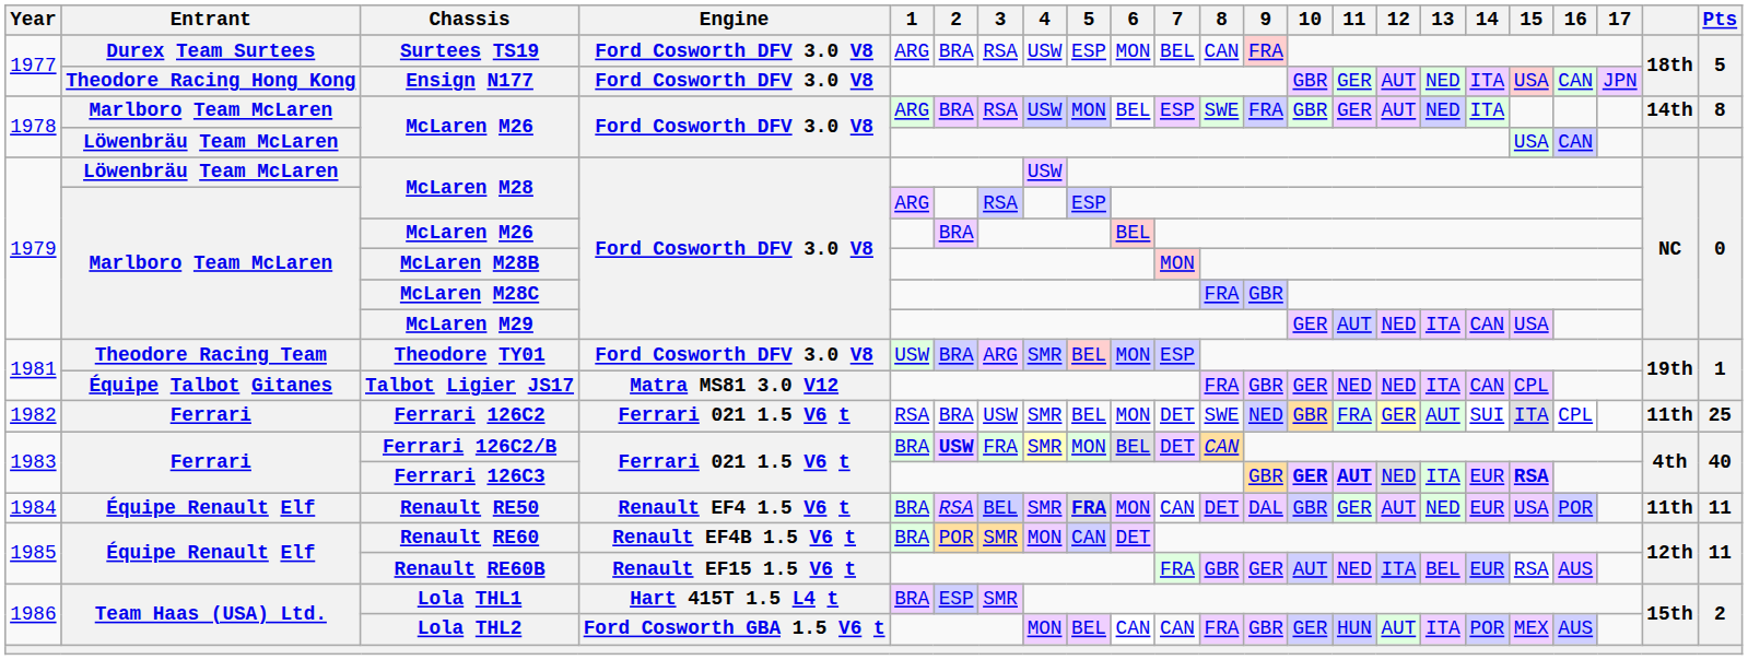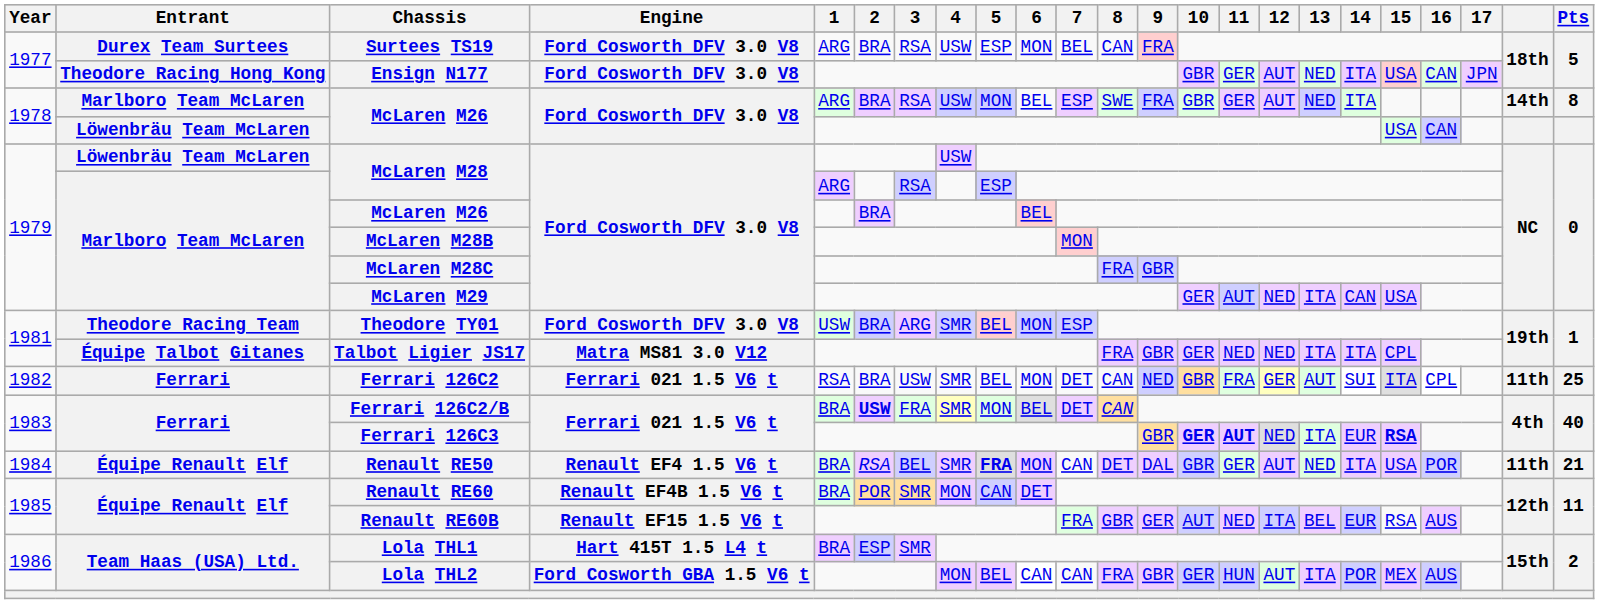 <table class="wikitable" style="text-align:center; font-size:85%">
 <tr>
 <th>Year</th>
 <th>Entrant</th>
 <th>Chassis</th>
 <th>Engine</th>
 <th>1</th>
 <th>2</th>
 <th>3</th>
 <th>4</th>
 <th>5</th>
 <th>6</th>
 <th>7</th>
 <th>8</th>
 <th>9</th>
 <th>10</th>
 <th>11</th>
 <th>12</th>
 <th>13</th>
 <th>14</th>
 <th>15</th>
 <th>16</th>
 <th>17</th>
 <th></th>
 <th><a href='#'>Pts</a></th>
 </tr>
 <tr>
 <td rowspan=2><a href='#'>1977</a></td>
 <th nowrap><a href='#'>Durex</a> <a href='#'>Team Surtees</a></th>
 <th nowrap><a href='#'>Surtees</a> <a href='#'>TS19</a></th>
 <th nowrap><a href='#'>Ford Cosworth DFV</a> 3.0 <a href='#'>V8</a></th>
 <td><a href='#'>ARG</a></td>
 <td><a href='#'>BRA</a></td>
 <td><a href='#'>RSA</a></td>
 <td><a href='#'>USW</a></td>
 <td><a href='#'>ESP</a></td>
 <td><a href='#'>MON</a></td>
 <td><a href='#'>BEL</a></td>
 <td><a href='#'>CAN</a></td>
 <td style="background:#FFCFCF;"><a href='#'>FRA</a><br></td>
 <td colspan=8></td>
 <th rowspan=2>18th</th>
 <th rowspan=2>5</th>
 </tr>
 <tr>
 <th nowrap><a href='#'>Theodore Racing Hong Kong</a></th>
 <th nowrap><a href='#'>Ensign</a> <a href='#'>N177</a></th>
 <th nowrap><a href='#'>Ford Cosworth DFV</a> 3.0 <a href='#'>V8</a></th>
 <td colspan=9></td>
 <td style="background:#EFCFFF;"><a href='#'>GBR</a><br></td>
 <td style="background:#DFFFDF;"><a href='#'>GER</a><br></td>
 <td style="background:#EFCFFF;"><a href='#'>AUT</a><br></td>
 <td style="background:#DFFFDF;"><a href='#'>NED</a><br></td>
 <td style="background:#EFCFFF;"><a href='#'>ITA</a><br></td>
 <td style="background:#FFCFCF;"><a href='#'>USA</a><br></td>
 <td style="background:#DFFFDF;"><a href='#'>CAN</a><br></td>
 <td style="background:#EFCFFF;"><a href='#'>JPN</a><br></td>
 </tr>
 <tr>
 <td rowspan="2"><a href='#'>1978</a></td>
 <th nowrap><a href='#'>Marlboro</a> <a href='#'>Team McLaren</a></th>
 <th rowspan="2" nowrap=""><a href='#'>McLaren</a> <a href='#'>M26</a></th>
 <th rowspan="2" nowrap=""><a href='#'>Ford Cosworth DFV</a> 3.0 <a href='#'>V8</a></th>
 <td style="background:#DFFFDF;"><a href='#'>ARG</a><br></td>
 <td style="background:#EFCFFF;"><a href='#'>BRA</a><br></td>
 <td style="background:#EFCFFF;"><a href='#'>RSA</a><br></td>
 <td style="background:#CFCFFF;"><a href='#'>USW</a><br></td>
 <td style="background:#CFCFFF;"><a href='#'>MON</a><br></td>
 <td><a href='#'>BEL</a></td>
 <td style="background:#EFCFFF;"><a href='#'>ESP</a><br></td>
 <td style="background:#DFFFDF;"><a href='#'>SWE</a><br></td>
 <td style="background:#CFCFFF;"><a href='#'>FRA</a><br></td>
 <td style="background:#DFFFDF;"><a href='#'>GBR</a><br></td>
 <td style="background:#EFCFFF;"><a href='#'>GER</a><br></td>
 <td style="background:#EFCFFF;"><a href='#'>AUT</a><br></td>
 <td style="background:#CFCFFF;"><a href='#'>NED</a><br></td>
 <td style="background:#DFFFDF;"><a href='#'>ITA</a><br></td>
 <td></td>
 <td></td>
 <td></td>
 <th>14th</th>
 <th>8</th>
 </tr>
 <tr>
 <th><a href='#'>Löwenbräu</a> <a href='#'>Team McLaren</a></th>
 <td colspan="14"></td>
 <td style="background:#DFFFDF;"><a href='#'>USA</a><br></td>
 <td style="background:#CFCFFF;"><a href='#'>CAN</a><br></td>
 <td></td>
 <th></th>
 <th></th>
 </tr>
 <tr>
 <td rowspan="6"><a href='#'>1979</a></td>
 <th><a href='#'>Löwenbräu</a> <a href='#'>Team McLaren</a></th>
 <th rowspan="2"><a href='#'>McLaren</a> <a href='#'>M28</a></th>
 <th rowspan="6"><a href='#'>Ford Cosworth DFV</a> 3.0 <a href='#'>V8</a></th>
 <td colspan="3"></td>
 <td style="background:#EFCFFF;"><a href='#'>USW</a><br></td>
 <td colspan="13"></td>
 <th rowspan="6">NC</th>
 <th rowspan="6">0</th>
 </tr>
 <tr>
 <th rowspan="5" nowrap=""><a href='#'>Marlboro</a> <a href='#'>Team McLaren</a></th>
 <td style="background:#EFCFFF;"><a href='#'>ARG</a><br></td>
 <td></td>
 <td style="background:#CFCFFF;"><a href='#'>RSA</a><br></td>
 <td></td>
 <td style="background:#CFCFFF;"><a href='#'>ESP</a><br></td>
 <td colspan="12"></td>
 </tr>
 <tr>
 <th nowrap><a href='#'>McLaren</a> <a href='#'>M26</a></th>
 <td></td>
 <td style="background:#EFCFFF;"><a href='#'>BRA</a><br></td>
 <td colspan=3></td>
 <td style="background:#FFCFCF;"><a href='#'>BEL</a><br></td>
 <td colspan=11></td>
 </tr>
 <tr>
 <th nowrap><a href='#'>McLaren</a> <a href='#'>M28B</a></th>
 <td colspan=6></td>
 <td style="background:#FFCFCF;"><a href='#'>MON</a><br></td>
 <td colspan=10></td>
 </tr>
 <tr>
 <th nowrap><a href='#'>McLaren</a> <a href='#'>M28C</a></th>
 <td colspan=7></td>
 <td style="background:#CFCFFF;"><a href='#'>FRA</a><br></td>
 <td style="background:#CFCFFF;"><a href='#'>GBR</a><br></td>
 <td colspan=8></td>
 </tr>
 <tr>
 <th nowrap><a href='#'>McLaren</a> <a href='#'>M29</a></th>
 <td colspan=9></td>
 <td style="background:#EFCFFF;"><a href='#'>GER</a><br></td>
 <td style="background:#CFCFFF;"><a href='#'>AUT</a><br></td>
 <td style="background:#EFCFFF;"><a href='#'>NED</a><br></td>
 <td style="background:#EFCFFF;"><a href='#'>ITA</a><br></td>
 <td style="background:#EFCFFF;"><a href='#'>CAN</a><br></td>
 <td style="background:#EFCFFF;"><a href='#'>USA</a><br></td>
 <td colspan=2></td>
 </tr>
 <tr>
 <td rowspan=2><a href='#'>1981</a></td>
 <th nowrap><a href='#'>Theodore Racing Team</a></th>
 <th nowrap><a href='#'>Theodore</a> <a href='#'>TY01</a></th>
 <th nowrap><a href='#'>Ford Cosworth DFV</a> 3.0 <a href='#'>V8</a></th>
 <td style="background:#DFFFDF;"><a href='#'>USW</a><br></td>
 <td style="background:#CFCFFF;"><a href='#'>BRA</a><br></td>
 <td style="background:#EFCFFF;"><a href='#'>ARG</a><br></td>
 <td style="background:#CFCFFF;"><a href='#'>SMR</a><br></td>
 <td style="background:#FFCFCF;"><a href='#'>BEL</a><br></td>
 <td style="background:#CFCFFF;"><a href='#'>MON</a><br></td>
 <td style="background:#CFCFFF;"><a href='#'>ESP</a><br></td>
 <td colspan=10></td>
 <th rowspan=2>19th</th>
 <th rowspan=2>1</th>
 </tr>
 <tr>
 <th nowrap><a href='#'>Équipe</a> <a href='#'>Talbot</a> <a href='#'>Gitanes</a></th>
 <th nowrap><a href='#'>Talbot</a> <a href='#'>Ligier</a> <a href='#'>JS17</a></th>
 <th nowrap><a href='#'>Matra</a> MS81 3.0 <a href='#'>V12</a></th>
 <td colspan=7></td>
 <td style="background:#EFCFFF;"><a href='#'>FRA</a><br></td>
 <td style="background:#EFCFFF;"><a href='#'>GBR</a><br></td>
 <td style="background:#EFCFFF;"><a href='#'>GER</a><br></td>
 <td style="background:#EFCFFF;"><a href='#'>NED</a><br></td>
 <td style="background:#EFCFFF;"><a href='#'>NED</a><br></td>
 <td style="background:#EFCFFF;"><a href='#'>ITA</a><br></td>
-<td style="background:#EFCFFF;"><a href='#'>CAN</a><br></td>
+<td style="background:#EFCFFF;"><a href='#'>ITA</a><br></td>
 <td style="background:#EFCFFF;"><a href='#'>CPL</a><br></td>
 <td colspan=2></td>
 </tr>
 <tr>
 <td><a href='#'>1982</a></td>
 <th nowrap><a href='#'>Ferrari</a></th>
 <th nowrap><a href='#'>Ferrari</a> <a href='#'>126C2</a></th>
 <th nowrap><a href='#'>Ferrari</a> 021 1.5 <a href='#'>V6</a> <a href='#'>t</a></th>
 <td><a href='#'>RSA</a></td>
 <td><a href='#'>BRA</a></td>
 <td><a href='#'>USW</a></td>
 <td><a href='#'>SMR</a></td>
 <td><a href='#'>BEL</a></td>
 <td><a href='#'>MON</a></td>
 <td><a href='#'>DET</a></td>
-<td><a href='#'>SWE</a></td>
+<td><a href='#'>CAN</a></td>
 <td style="background:#CFCFFF;"><a href='#'>NED</a><br></td>
 <td style="background:#FFDF9F;"><a href='#'>GBR</a><br></td>
 <td style="background:#DFFFDF;"><a href='#'>FRA</a><br></td>
 <td style="background:#FFFFBF;"><a href='#'>GER</a><br></td>
 <td style="background:#DFFFDF;"><a href='#'>AUT</a><br></td>
 <td style="background:#ffffff;"><a href='#'>SUI</a><br></td>
 <td style="background:#DFDFDF;"><a href='#'>ITA</a><br></td>
 <td style="background:#ffffff;"><a href='#'>CPL</a><br></td>
 <td></td>
 <th>11th</th>
 <th>25</th>
 </tr>
 <tr>
 <td rowspan=2><a href='#'>1983</a></td>
 <th rowspan=2 nowrap><a href='#'>Ferrari</a></th>
 <th nowrap><a href='#'>Ferrari</a> <a href='#'>126C2/B</a></th>
 <th rowspan=2 nowrap><a href='#'>Ferrari</a> 021 1.5 <a href='#'>V6</a> <a href='#'>t</a></th>
 <td style="background:#DFFFDF;"><a href='#'>BRA</a><br></td>
 <td style="background:#EFCFFF;"><strong><a href='#'>USW</a></strong><br></td>
 <td style="background:#DFFFDF;"><a href='#'>FRA</a><br></td>
 <td style="background:#FFFFBF;"><a href='#'>SMR</a><br></td>
 <td style="background:#DFFFDF;"><a href='#'>MON</a><br></td>
 <td style="background:#DFDFDF;"><a href='#'>BEL</a><br></td>
 <td style="background:#EFCFFF;"><a href='#'>DET</a><br></td>
 <td style="background:#FFDF9F;"><em><a href='#'>CAN</a></em><br></td>
 <td colspan=9></td>
 <th rowspan=2>4th</th>
 <th rowspan=2>40</th>
 </tr>
 <tr>
 <th nowrap><a href='#'>Ferrari</a> <a href='#'>126C3</a></th>
 <td colspan=8></td>
 <td style="background:#FFDF9F;"><a href='#'>GBR</a><br></td>
 <td style="background:#EFCFFF;"><strong><a href='#'>GER</a></strong><br></td>
 <td style="background:#EFCFFF;"><strong><a href='#'>AUT</a></strong><br></td>
 <td style="background:#DFDFDF;"><a href='#'>NED</a><br></td>
 <td style="background:#DFFFDF;"><a href='#'>ITA</a><br></td>
 <td style="background:#EFCFFF;"><a href='#'>EUR</a><br></td>
 <td style="background:#EFCFFF;"><strong><a href='#'>RSA</a></strong><br></td>
 <td colspan=2></td>
 </tr>
 <tr>
 <td><a href='#'>1984</a></td>
 <th nowrap><a href='#'>Équipe Renault</a> <a href='#'>Elf</a></th>
 <th nowrap><a href='#'>Renault</a> <a href='#'>RE50</a></th>
 <th nowrap><a href='#'>Renault</a> EF4 1.5 <a href='#'>V6</a> <a href='#'>t</a></th>
 <td style="background:#DFFFDF;"><a href='#'>BRA</a><br></td>
 <td style="background:#EFCFFF;"><em><a href='#'>RSA</a></em><br></td>
 <td style="background:#CFCFFF;"><a href='#'>BEL</a><br></td>
 <td style="background:#EFCFFF;"><a href='#'>SMR</a><br></td>
 <td style="background:#DFDFDF;"><strong><a href='#'>FRA</a></strong><br></td>
 <td style="background:#EFCFFF;"><a href='#'>MON</a><br></td>
 <td><a href='#'>CAN</a><br></td>
 <td style="background:#EFCFFF;"><a href='#'>DET</a><br></td>
 <td style="background:#EFCFFF;"><a href='#'>DAL</a><br></td>
 <td style="background:#CFCFFF;"><a href='#'>GBR</a><br></td>
 <td style="background:#DFFFDF;"><a href='#'>GER</a><br></td>
 <td style="background:#EFCFFF;"><a href='#'>AUT</a><br></td>
 <td style="background:#DFFFDF;"><a href='#'>NED</a><br></td>
-<td style="background:#EFCFFF;"><a href='#'>EUR</a><br></td>
+<td style="background:#EFCFFF;"><a href='#'>ITA</a><br></td>
 <td style="background:#EFCFFF;"><a href='#'>USA</a><br></td>
 <td style="background:#CFCFFF;"><a href='#'>POR</a><br></td>
 <td></td>
 <th>11th</th>
-<th>11</th>
+<th>21</th>
 </tr>
 <tr>
 <td rowspan=2><a href='#'>1985</a></td>
 <th rowspan=2 nowrap><a href='#'>Équipe Renault</a> <a href='#'>Elf</a></th>
 <th nowrap><a href='#'>Renault</a> <a href='#'>RE60</a></th>
 <th nowrap><a href='#'>Renault</a> EF4B 1.5 <a href='#'>V6</a> <a href='#'>t</a></th>
 <td style="background:#DFFFDF;"><a href='#'>BRA</a><br></td>
 <td style="background:#FFDF9F;"><a href='#'>POR</a><br></td>
 <td style="background:#FFDF9F;"><a href='#'>SMR</a><br></td>
 <td style="background:#EFCFFF;"><a href='#'>MON</a><br></td>
 <td style="background:#CFCFFF;"><a href='#'>CAN</a><br></td>
 <td style="background:#EFCFFF;"><a href='#'>DET</a><br></td>
 <td colspan=11></td>
 <th rowspan=2>12th</th>
 <th rowspan=2>11</th>
 </tr>
 <tr>
 <th nowrap><a href='#'>Renault</a> <a href='#'>RE60B</a></th>
 <th nowrap><a href='#'>Renault</a> EF15 1.5 <a href='#'>V6</a> <a href='#'>t</a></th>
 <td colspan=6></td>
 <td style="background:#DFFFDF;"><a href='#'>FRA</a><br></td>
 <td style="background:#EFCFFF;"><a href='#'>GBR</a><br></td>
 <td style="background:#EFCFFF;"><a href='#'>GER</a><br></td>
 <td style="background:#CFCFFF;"><a href='#'>AUT</a><br></td>
 <td style="background:#EFCFFF;"><a href='#'>NED</a><br></td>
 <td style="background:#CFCFFF;"><a href='#'>ITA</a><br></td>
 <td style="background:#EFCFFF;"><a href='#'>BEL</a><br></td>
 <td style="background:#CFCFFF;"><a href='#'>EUR</a><br></td>
 <td><a href='#'>RSA</a></td>
 <td style="background:#EFCFFF;"><a href='#'>AUS</a><br></td>
 <td></td>
 </tr>
 <tr>
 <td rowspan=2><a href='#'>1986</a></td>
 <th rowspan=2 nowrap><a href='#'>Team Haas (USA) Ltd.</a></th>
 <th nowrap><a href='#'>Lola</a> <a href='#'>THL1</a></th>
 <th nowrap><a href='#'>Hart</a> 415T 1.5 <a href='#'>L4</a> <a href='#'>t</a></th>
 <td style="background:#EFCFFF;"><a href='#'>BRA</a><br></td>
 <td style="background:#CFCFFF;"><a href='#'>ESP</a><br></td>
 <td style="background:#EFCFFF;"><a href='#'>SMR</a><br></td>
 <td colspan=14></td>
 <th rowspan=2>15th</th>
 <th rowspan=2>2</th>
 </tr>
 <tr>
 <th nowrap><a href='#'>Lola</a> <a href='#'>THL2</a></th>
 <th nowrap><a href='#'>Ford Cosworth GBA</a> 1.5 <a href='#'>V6</a> <a href='#'>t</a></th>
 <td colspan=3></td>
 <td style="background:#EFCFFF;"><a href='#'>MON</a><br></td>
 <td style="background:#EFCFFF;"><a href='#'>BEL</a><br></td>
 <td style="background:#ffffff;"><a href='#'>CAN</a><br></td>
 <td><a href='#'>CAN</a><br></td>
 <td style="background:#EFCFFF;"><a href='#'>FRA</a><br></td>
 <td style="background:#EFCFFF;"><a href='#'>GBR</a><br></td>
 <td style="background:#CFCFFF;"><a href='#'>GER</a><br></td>
 <td style="background:#CFCFFF;"><a href='#'>HUN</a><br></td>
 <td style="background:#DFFFDF;"><a href='#'>AUT</a><br></td>
 <td style="background:#EFCFFF;"><a href='#'>ITA</a><br></td>
 <td style="background:#CFCFFF;"><a href='#'>POR</a><br></td>
 <td style="background:#EFCFFF;"><a href='#'>MEX</a><br></td>
 <td style="background:#CFCFFF;"><a href='#'>AUS</a><br></td>
 <td></td>
 </tr>
 <tr>
 <th colspan="23"></th>
 </tr>
 </table>
